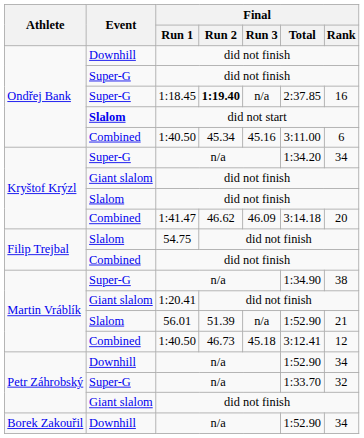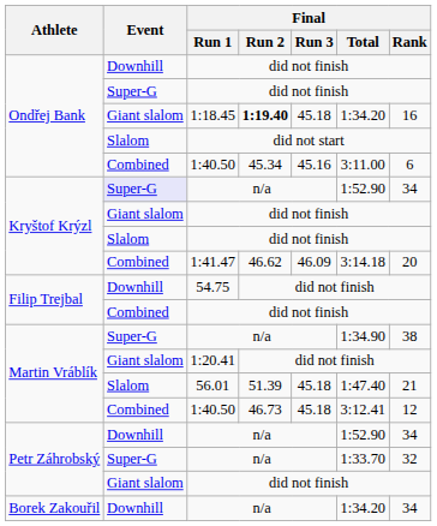 <table class="wikitable" style="font-size:90%">
 <tr>
 <th rowspan="2">Athlete</th>
 <th rowspan="2">Event</th>
 <th colspan="5">Final</th>
 </tr>
 <tr>
 <th>Run 1</th>
 <th>Run 2</th>
 <th>Run 3</th>
 <th>Total</th>
 <th>Rank</th>
 </tr>
 <tr>
 <td rowspan=5><a href='#'>Ondřej Bank</a></td>
 <td><a href='#'>Downhill</a></td>
 <td colspan=5 align="center">did not finish</td>
 </tr>
 <tr>
 <td><a href='#'>Super-G</a></td>
 <td colspan=5 align="center">did not finish</td>
 </tr>
 <tr>
-<td><a href='#'>Super-G</a></td>
+<td><a href='#'>Giant slalom</a></td>
 <td align="center">1:18.45</td>
 <td align="center"><strong>1:19.40</strong></td>
-<td align="center">n/a</td>
-<td align="center">2:37.85</td>
+<td align="center">45.18</td>
+<td align="center">1:34.20</td>
 <td align="center">16</td>
 </tr>
 <tr>
-<td><strong><a href='#'>Slalom</a></strong></td>
+<td><a href='#'>Slalom</a></td>
 <td colspan=5 align="center">did not start</td>
 </tr>
 <tr>
 <td><a href='#'>Combined</a></td>
 <td align="center">1:40.50</td>
 <td align="center">45.34</td>
 <td align="center">45.16</td>
 <td align="center">3:11.00</td>
 <td align="center">6</td>
 </tr>
 <tr>
 <td rowspan=4><a href='#'>Kryštof Krýzl</a></td>
-<td><a href='#'>Super-G</a></td>
+<td style="background: lavender;"><a href='#'>Super-G</a></td>
 <td colspan=3 align="center">n/a</td>
-<td align="center">1:34.20</td>
+<td align="center">1:52.90</td>
 <td align="center">34</td>
 </tr>
 <tr>
 <td><a href='#'>Giant slalom</a></td>
 <td colspan=5 align="center">did not finish</td>
 </tr>
 <tr>
 <td><a href='#'>Slalom</a></td>
 <td colspan=5 align="center">did not finish</td>
 </tr>
 <tr>
 <td><a href='#'>Combined</a></td>
 <td align="center">1:41.47</td>
 <td align="center">46.62</td>
 <td align="center">46.09</td>
 <td align="center">3:14.18</td>
 <td align="center">20</td>
 </tr>
 <tr>
 <td rowspan=2><a href='#'>Filip Trejbal</a></td>
-<td><a href='#'>Slalom</a></td>
+<td><a href='#'>Downhill</a></td>
 <td align="center">54.75</td>
 <td colspan=4 align="center">did not finish</td>
 </tr>
 <tr>
 <td><a href='#'>Combined</a></td>
 <td colspan=5 align="center">did not finish</td>
 </tr>
 <tr>
 <td rowspan=4><a href='#'>Martin Vráblík</a></td>
 <td><a href='#'>Super-G</a></td>
 <td colspan=3 align="center">n/a</td>
 <td align="center">1:34.90</td>
 <td align="center">38</td>
 </tr>
 <tr>
 <td><a href='#'>Giant slalom</a></td>
 <td align="center">1:20.41</td>
 <td colspan=4 align="center">did not finish</td>
 </tr>
 <tr>
 <td><a href='#'>Slalom</a></td>
 <td align="center">56.01</td>
 <td align="center">51.39</td>
-<td align="center">n/a</td>
-<td align="center">1:52.90</td>
+<td align="center">45.18</td>
+<td align="center">1:47.40</td>
 <td align="center">21</td>
 </tr>
 <tr>
 <td><a href='#'>Combined</a></td>
 <td align="center">1:40.50</td>
 <td align="center">46.73</td>
 <td align="center">45.18</td>
 <td align="center">3:12.41</td>
 <td align="center">12</td>
 </tr>
 <tr>
 <td rowspan=3><a href='#'>Petr Záhrobský</a></td>
 <td><a href='#'>Downhill</a></td>
 <td colspan=3 align="center">n/a</td>
 <td align="center">1:52.90</td>
 <td align="center">34</td>
 </tr>
 <tr>
 <td><a href='#'>Super-G</a></td>
 <td colspan=3 align="center">n/a</td>
 <td align="center">1:33.70</td>
 <td align="center">32</td>
 </tr>
 <tr>
 <td><a href='#'>Giant slalom</a></td>
 <td colspan=5 align="center">did not finish</td>
 </tr>
 <tr>
 <td><a href='#'>Borek Zakouřil</a></td>
 <td><a href='#'>Downhill</a></td>
 <td colspan=3 align="center">n/a</td>
-<td align="center">1:52.90</td>
+<td align="center">1:34.20</td>
 <td align="center">34</td>
 </tr>
 </table>
